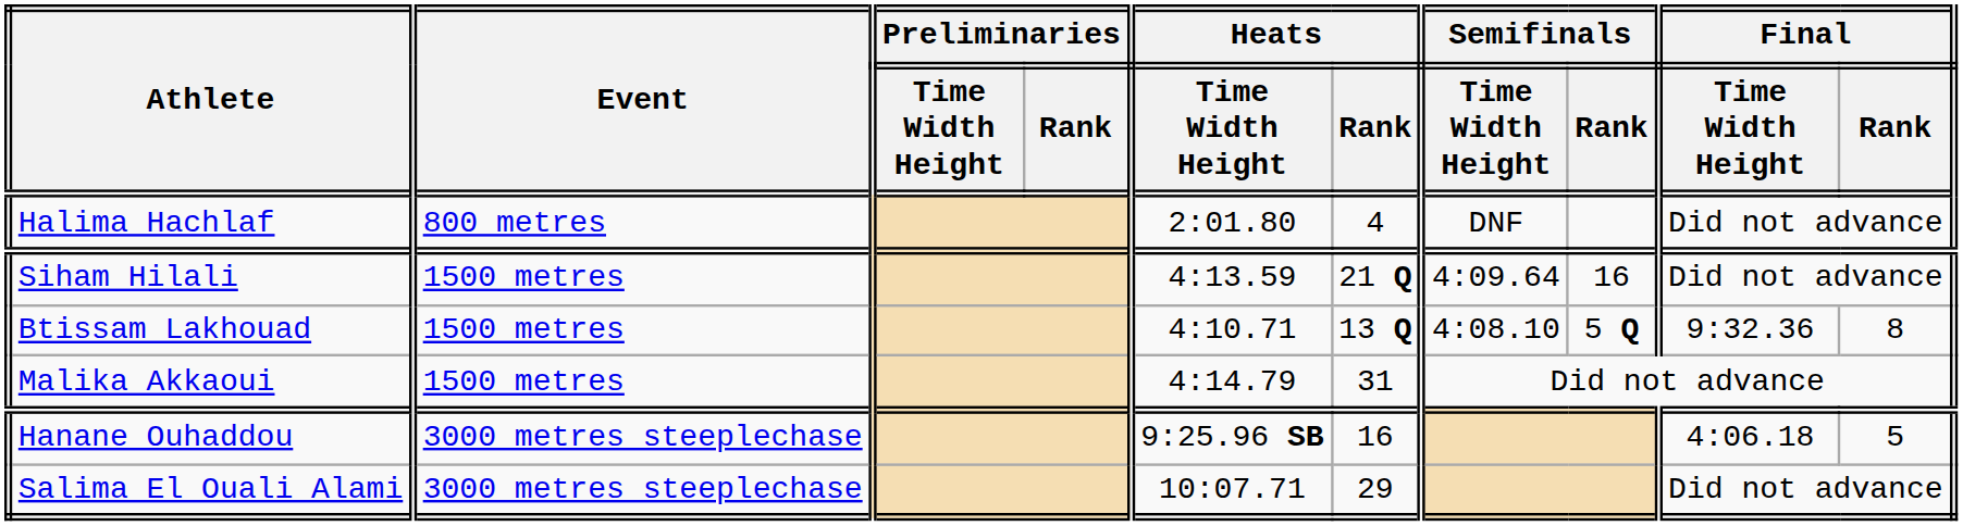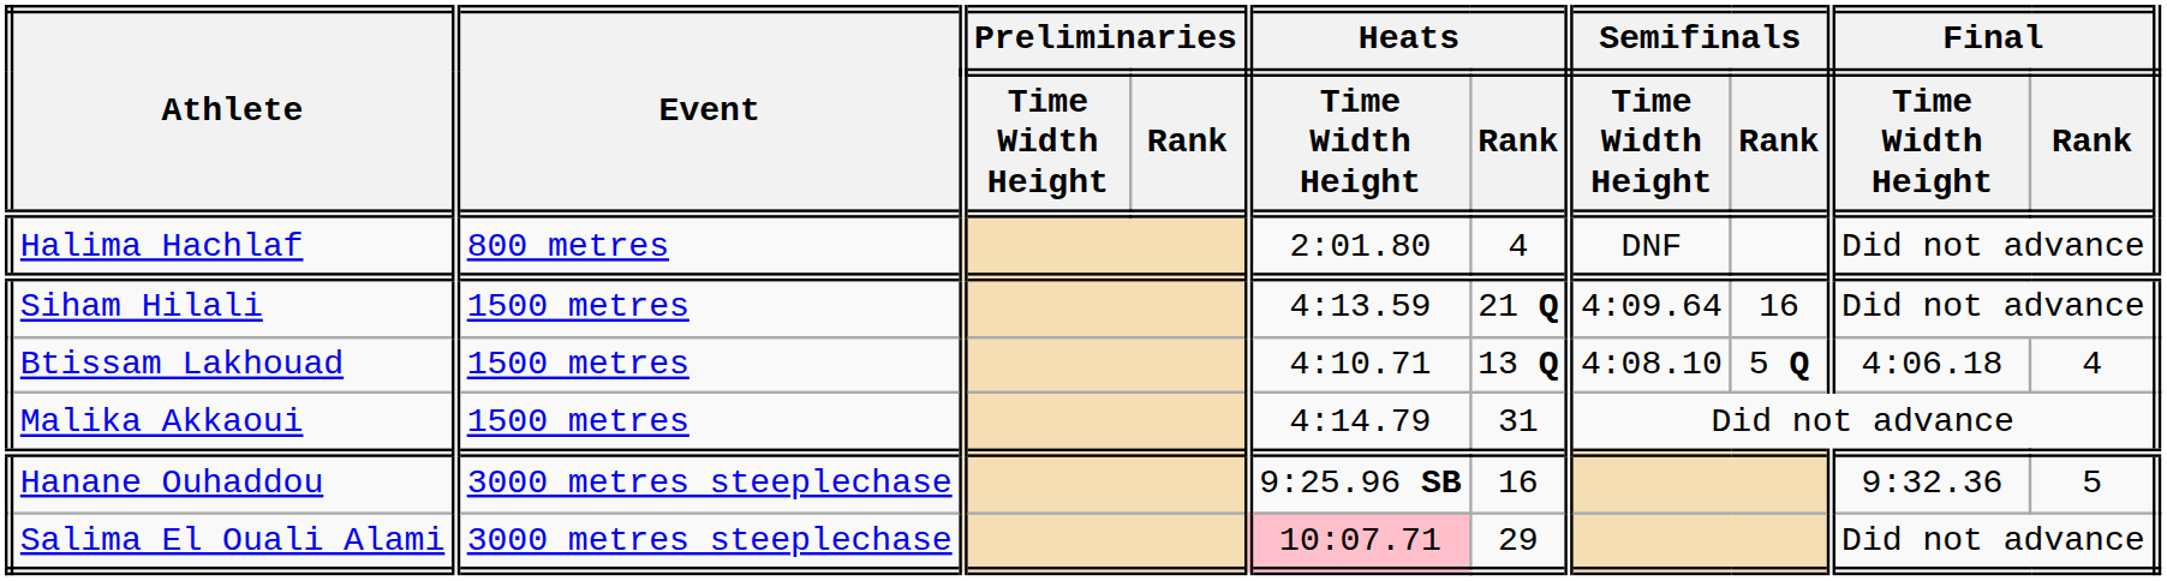 <table class=wikitable style="font-size:90%; border: double;">
 <tr>
 <th rowspan="2" style="border-right:double">Athlete</th>
 <th rowspan="2" style="border-right:double">Event</th>
 <th colspan="2" style="border-right:double; border-bottom:double;">Preliminaries</th>
 <th colspan="2" style="border-right:double; border-bottom:double;">Heats</th>
 <th colspan="2" style="border-right:double; border-bottom:double;">Semifinals</th>
 <th colspan="2" style="border-right:double; border-bottom:double;">Final</th>
 </tr>
 <tr>
 <th>Time<br>Width<br>Height</th>
 <th style="border-right:double">Rank</th>
 <th>Time<br>Width<br>Height</th>
 <th style="border-right:double">Rank</th>
 <th>Time<br>Width<br>Height</th>
 <th style="border-right:double">Rank</th>
 <th>Time<br>Width<br>Height</th>
 <th style="border-right:double">Rank</th>
 </tr>
 <tr style="border-top: double;">
 <td style="border-right:double"><a href='#'>Halima Hachlaf</a></td>
 <td style="border-right:double"><a href='#'>800 metres</a></td>
 <td style="border-right:double" colspan= 2 bgcolor="wheat"></td>
 <td align=center>2:01.80</td>
 <td align=center style="border-right:double">4</td>
 <td align=center>DNF</td>
 <td align=center style="border-right:double"></td>
 <td colspan="2" align=center>Did not advance</td>
 </tr>
 <tr style="border-top: double;">
 <td style="border-right:double"><a href='#'>Siham Hilali</a></td>
 <td style="border-right:double"><a href='#'>1500 metres</a></td>
 <td style="border-right:double" colspan= 2 bgcolor="wheat"></td>
 <td align=center>4:13.59</td>
 <td style="border-right:double" align=center>21 <strong>Q</strong></td>
 <td align=center>4:09.64</td>
 <td style="border-right:double" align=center>16</td>
 <td colspan=2 align=center>Did not advance</td>
 </tr>
 <tr>
 <td style="border-right:double"><a href='#'>Btissam Lakhouad</a></td>
 <td style="border-right:double"><a href='#'>1500 metres</a></td>
 <td style="border-right:double" colspan= 2 bgcolor="wheat"></td>
 <td align=center>4:10.71</td>
 <td style="border-right:double" align=center>13 <strong>Q</strong></td>
 <td align=center>4:08.10</td>
 <td style="border-right:double" align=center>5 <strong>Q</strong></td>
-<td align=center>9:32.36</td>
-<td align=center>8</td>
+<td align=center>4:06.18</td>
+<td align=center>4</td>
 </tr>
 <tr>
 <td style="border-right:double"><a href='#'>Malika Akkaoui</a></td>
 <td style="border-right:double"><a href='#'>1500 metres</a></td>
 <td style="border-right:double" colspan= 2 bgcolor="wheat"></td>
 <td align=center>4:14.79</td>
 <td style="border-right:double" align=center>31</td>
 <td colspan=4 align=center>Did not advance</td>
 </tr>
 <tr style="border-top: double;">
 <td style="border-right:double"><a href='#'>Hanane Ouhaddou</a></td>
 <td style="border-right:double"><a href='#'>3000 metres steeplechase</a></td>
 <td style="border-right:double" colspan= 2 bgcolor="wheat"></td>
 <td align=center>9:25.96 <strong>SB</strong></td>
 <td align=center style="border-right:double">16</td>
 <td style="border-right:double" colspan= 2 bgcolor="wheat"></td>
-<td align=center>4:06.18</td>
+<td align=center>9:32.36</td>
 <td align=center>5</td>
 </tr>
 <tr>
 <td style="border-right:double"><a href='#'>Salima El Ouali Alami</a></td>
 <td style="border-right:double"><a href='#'>3000 metres steeplechase</a></td>
 <td style="border-right:double" colspan= 2 bgcolor="wheat"></td>
-<td align=center>10:07.71</td>
+<td align=center style="background: pink;">10:07.71</td>
 <td align=center style="border-right:double">29</td>
 <td style="border-right:double" colspan= 2 bgcolor="wheat"></td>
 <td colspan="2" align=center>Did not advance</td>
 </tr>
 </table>
